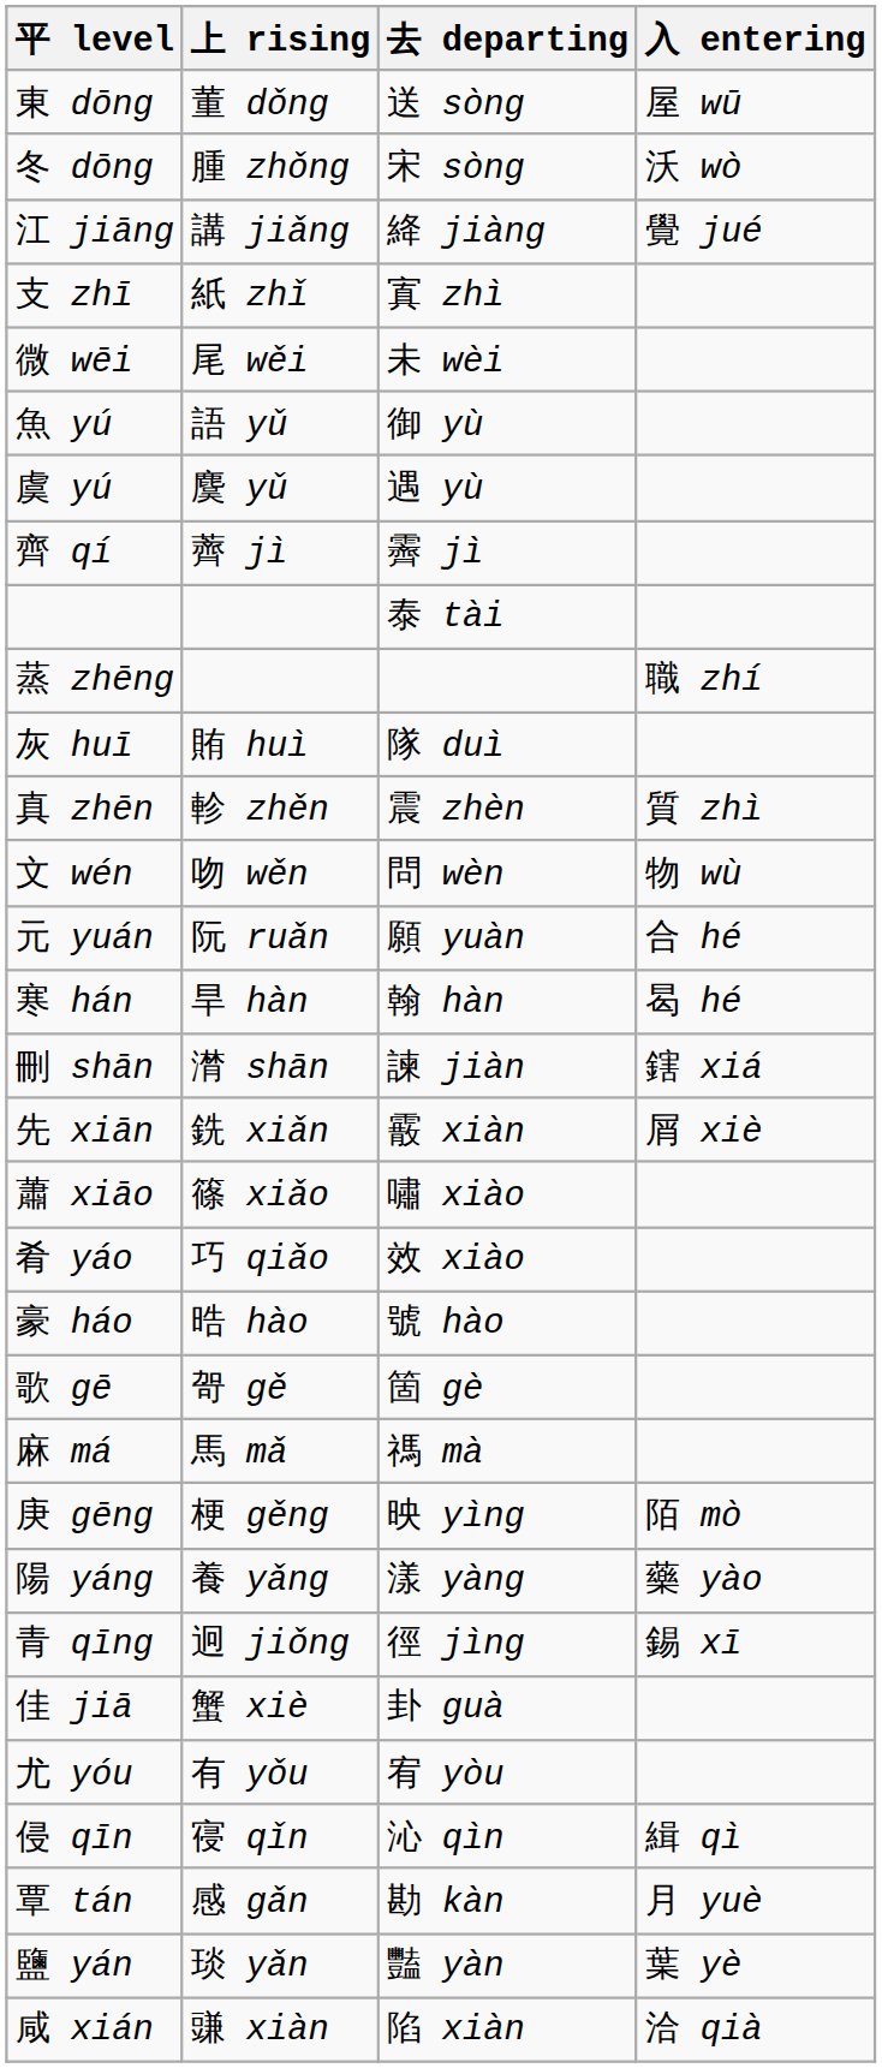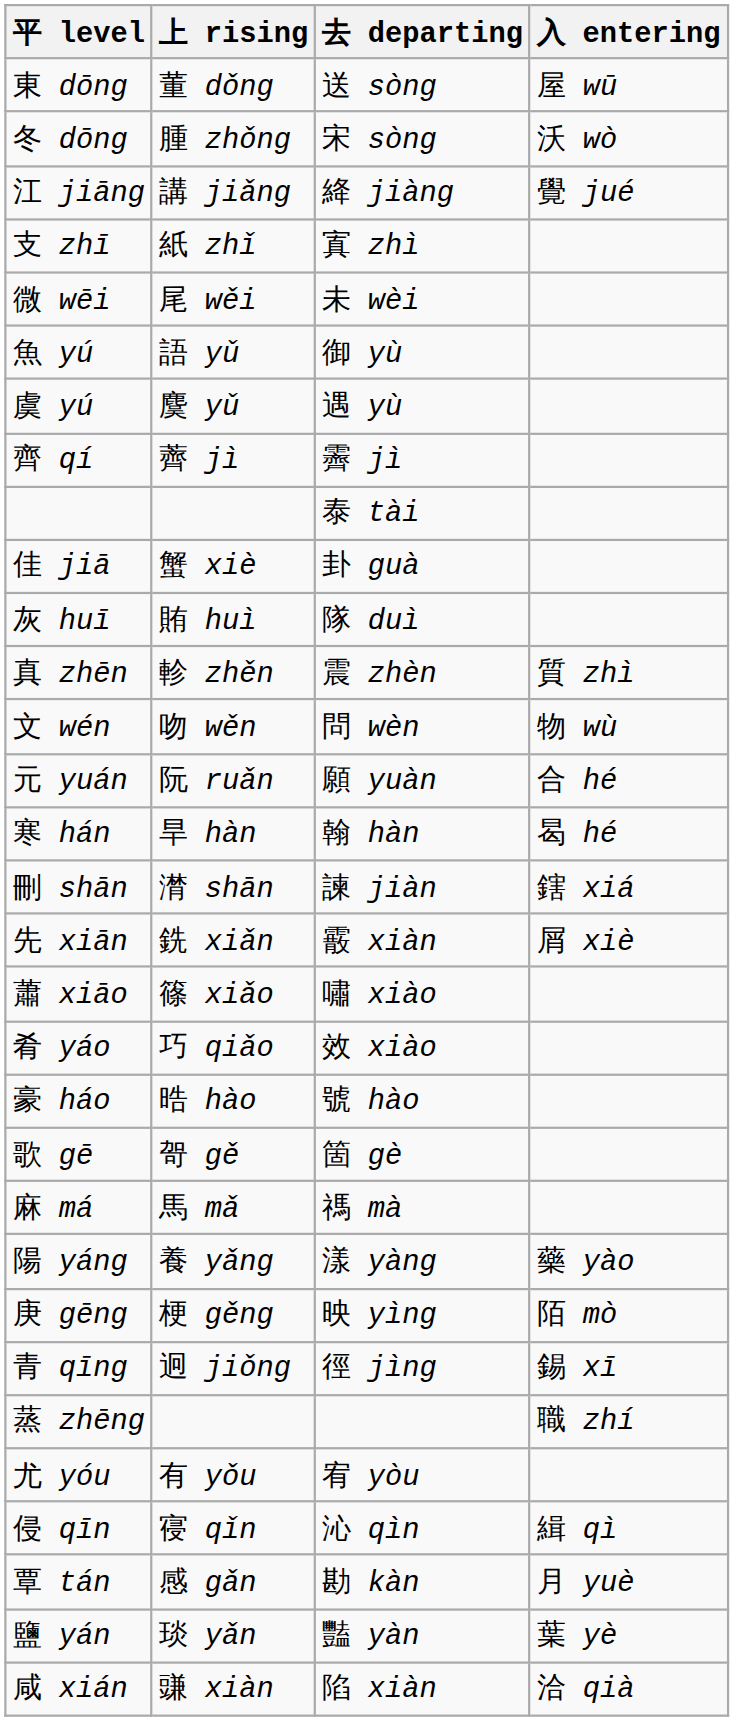 <table class="wikitable" style="margin: 1em auto 1em auto;">
 <tr>
 <th>平 level</th>
 <th>上 rising</th>
 <th>去 departing</th>
 <th>入 entering</th>
 </tr>
 <tr>
 <td>東 <em>dōng</em></td>
 <td>董 <em>dǒng</em></td>
 <td>送 <em>sòng</em></td>
 <td>屋 <em>wū</em></td>
 </tr>
 <tr>
 <td>冬 <em>dōng</em></td>
 <td>腫 <em>zhǒng</em></td>
 <td>宋 <em>sòng</em></td>
 <td>沃 <em>wò</em></td>
 </tr>
 <tr>
 <td>江 <em>jiāng</em></td>
 <td>講 <em>jiǎng</em></td>
 <td>絳 <em>jiàng</em></td>
 <td>覺 <em>jué</em></td>
 </tr>
 <tr>
 <td>支 <em>zhī</em></td>
 <td>紙 <em>zhǐ</em></td>
 <td>寘 <em>zhì</em></td>
 <td></td>
 </tr>
 <tr>
 <td>微 <em>wēi</em></td>
 <td>尾 <em>wěi</em></td>
 <td>未 <em>wèi</em></td>
 <td></td>
 </tr>
 <tr>
 <td>魚 <em>yú</em></td>
 <td>語 <em>yǔ</em></td>
 <td>御 <em>yù</em></td>
 <td></td>
 </tr>
 <tr>
 <td>虞 <em>yú</em></td>
 <td>麌 <em>yǔ</em></td>
 <td>遇 <em>yù</em></td>
 <td></td>
 </tr>
 <tr>
 <td>齊 <em>qí</em></td>
 <td>薺 <em>jì</em></td>
 <td>霽 <em>jì</em></td>
 <td></td>
 </tr>
 <tr>
 <td></td>
 <td></td>
 <td>泰 <em>tài</em></td>
 <td></td>
 </tr>
 <tr>
-<td>蒸 <em>zhēng</em></td>
+<td>佳 <em>jiā</em></td>
+<td>蟹 <em>xiè</em></td>
+<td>卦 <em>guà</em></td>
 <td></td>
-<td></td>
-<td>職 <em>zhí</em></td>
 </tr>
 <tr>
 <td>灰 <em>huī</em></td>
 <td>賄 <em>huì</em></td>
 <td>隊 <em>duì</em></td>
 <td></td>
 </tr>
 <tr>
 <td>真 <em>zhēn</em></td>
 <td>軫 <em>zhěn</em></td>
 <td>震 <em>zhèn</em></td>
 <td>質 <em>zhì</em></td>
 </tr>
 <tr>
 <td>文 <em>wén</em></td>
 <td>吻 <em>wěn</em></td>
 <td>問 <em>wèn</em></td>
 <td>物 <em>wù</em></td>
 </tr>
 <tr>
 <td>元 <em>yuán</em></td>
 <td>阮 <em>ruǎn</em></td>
 <td>願 <em>yuàn</em></td>
 <td>合 <em>hé</em></td>
 </tr>
 <tr>
 <td>寒 <em>hán</em></td>
 <td>旱 <em>hàn</em></td>
 <td>翰 <em>hàn</em></td>
 <td>曷 <em>hé</em></td>
 </tr>
 <tr>
 <td>刪 <em>shān</em></td>
 <td>潸 <em>shān</em></td>
 <td>諫 <em>jiàn</em></td>
 <td>鎋 <em>xiá</em></td>
 </tr>
 <tr>
 <td>先 <em>xiān</em></td>
 <td>銑 <em>xiǎn</em></td>
 <td>霰 <em>xiàn</em></td>
 <td>屑 <em>xiè</em></td>
 </tr>
 <tr>
 <td>蕭 <em>xiāo</em></td>
 <td>篠 <em>xiǎo</em></td>
 <td>嘯 <em>xiào</em></td>
 <td></td>
 </tr>
 <tr>
 <td>肴 <em>yáo</em></td>
 <td>巧 <em>qiǎo</em></td>
 <td>效 <em>xiào</em></td>
 <td></td>
 </tr>
 <tr>
 <td>豪 <em>háo</em></td>
 <td>晧 <em>hào</em></td>
 <td>號 <em>hào</em></td>
 <td></td>
 </tr>
 <tr>
 <td>歌 <em>gē</em></td>
 <td>哿 <em>gě</em></td>
 <td>箇 <em>gè</em></td>
 <td></td>
 </tr>
 <tr>
 <td>麻 <em>má</em></td>
 <td>馬 <em>mǎ</em></td>
 <td>禡 <em>mà</em></td>
 <td></td>
 </tr>
 <tr>
+<td>陽 <em>yáng</em></td>
+<td>養 <em>yǎng</em></td>
+<td>漾 <em>yàng</em></td>
+<td>藥 <em>yào</em></td>
+</tr>
+<tr>
 <td>庚 <em>gēng</em></td>
 <td>梗 <em>gěng</em></td>
 <td>映 <em>yìng</em></td>
 <td>陌 <em>mò</em></td>
-</tr>
-<tr>
-<td>陽 <em>yáng</em></td>
-<td>養 <em>yǎng</em></td>
-<td>漾 <em>yàng</em></td>
-<td>藥 <em>yào</em></td>
 </tr>
 <tr>
 <td>青 <em>qīng</em></td>
 <td>迥 <em>jiǒng</em></td>
 <td>徑 <em>jìng</em></td>
 <td>錫 <em>xī</em></td>
 </tr>
 <tr>
-<td>佳 <em>jiā</em></td>
-<td>蟹 <em>xiè</em></td>
-<td>卦 <em>guà</em></td>
+<td>蒸 <em>zhēng</em></td>
 <td></td>
+<td></td>
+<td>職 <em>zhí</em></td>
 </tr>
 <tr>
 <td>尤 <em>yóu</em></td>
 <td>有 <em>yǒu</em></td>
 <td>宥 <em>yòu</em></td>
 <td></td>
 </tr>
 <tr>
 <td>侵 <em>qīn</em></td>
 <td>寑 <em>qǐn</em></td>
 <td>沁 <em>qìn</em></td>
 <td>緝 <em>qì</em></td>
 </tr>
 <tr>
 <td>覃 <em>tán</em></td>
 <td>感 <em>gǎn</em></td>
 <td>勘 <em>kàn</em></td>
 <td>月 <em>yuè</em></td>
 </tr>
 <tr>
 <td>鹽 <em>yán</em></td>
 <td>琰 <em>yǎn</em></td>
 <td>豔 <em>yàn</em></td>
 <td>葉 <em>yè</em></td>
 </tr>
 <tr>
 <td>咸 <em>xián</em></td>
 <td>豏 <em>xiàn</em></td>
 <td>陷 <em>xiàn</em></td>
 <td>洽 <em>qià</em></td>
 </tr>
 </table>
